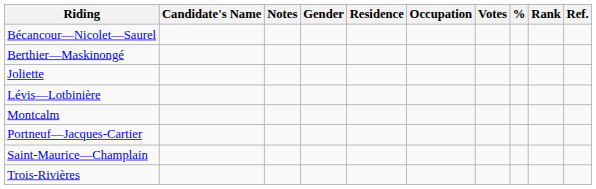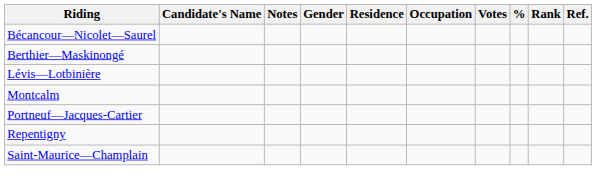 <table class="wikitable sortable">
 <tr>
 <th>Riding</th>
 <th>Candidate's Name</th>
 <th>Notes</th>
 <th>Gender</th>
 <th>Residence</th>
 <th>Occupation</th>
 <th>Votes</th>
 <th>%</th>
 <th>Rank</th>
 <th>Ref.</th>
 </tr>
 <tr>
 <td><a href='#'>Bécancour—Nicolet—Saurel</a></td>
 <td></td>
 <td></td>
 <td></td>
 <td></td>
 <td></td>
 <td></td>
 <td></td>
 <td></td>
 <td></td>
 </tr>
 <tr>
 <td><a href='#'>Berthier—Maskinongé</a></td>
-<td></td>
-<td></td>
-<td></td>
-<td></td>
-<td></td>
-<td></td>
-<td></td>
-<td></td>
-<td></td>
-</tr>
-<tr>
-<td><a href='#'>Joliette</a></td>
 <td></td>
 <td></td>
 <td></td>
 <td></td>
 <td></td>
 <td></td>
 <td></td>
 <td></td>
 <td></td>
 </tr>
 <tr>
 <td><a href='#'>Lévis—Lotbinière</a></td>
 <td></td>
 <td></td>
 <td></td>
 <td></td>
 <td></td>
 <td></td>
 <td></td>
 <td></td>
 <td></td>
 </tr>
 <tr>
 <td><a href='#'>Montcalm</a></td>
 <td></td>
 <td></td>
 <td></td>
 <td></td>
 <td></td>
 <td></td>
 <td></td>
 <td></td>
 <td></td>
 </tr>
 <tr>
 <td><a href='#'>Portneuf—Jacques-Cartier</a></td>
 <td></td>
 <td></td>
 <td></td>
 <td></td>
 <td></td>
 <td></td>
 <td></td>
 <td></td>
 <td></td>
 </tr>
 <tr>
+<td><a href='#'>Repentigny</a></td>
+<td></td>
+<td></td>
+<td></td>
+<td></td>
+<td></td>
+<td></td>
+<td></td>
+<td></td>
+<td></td>
+</tr>
+<tr>
 <td><a href='#'>Saint-Maurice—Champlain</a></td>
 <td></td>
 <td></td>
 <td></td>
 <td></td>
 <td></td>
 <td></td>
 <td></td>
 <td></td>
 <td></td>
 </tr>
-<tr>
-<td><a href='#'>Trois-Rivières</a></td>
-<td></td>
-<td></td>
-<td></td>
-<td></td>
-<td></td>
-<td></td>
-<td></td>
-<td></td>
-<td></td>
-</tr>
 </table>
